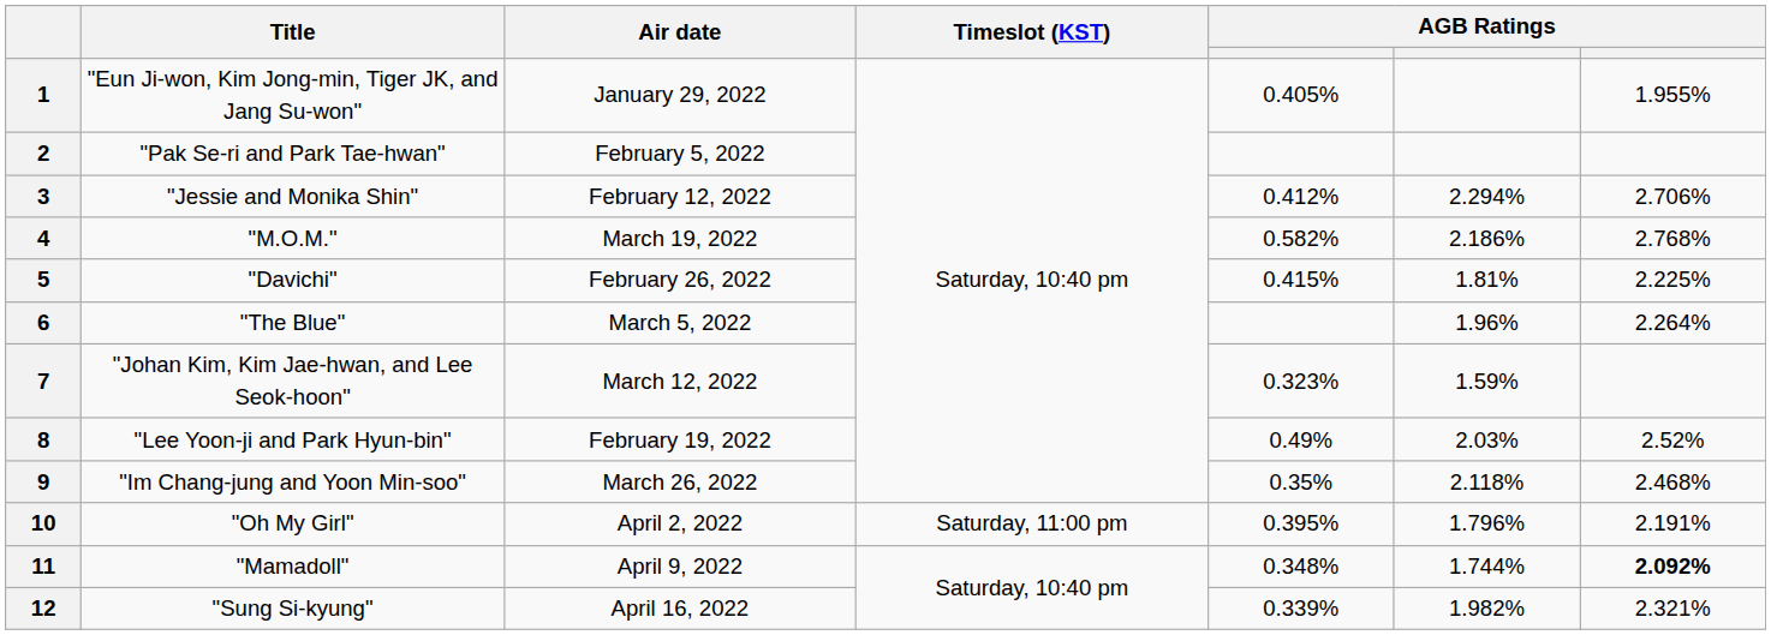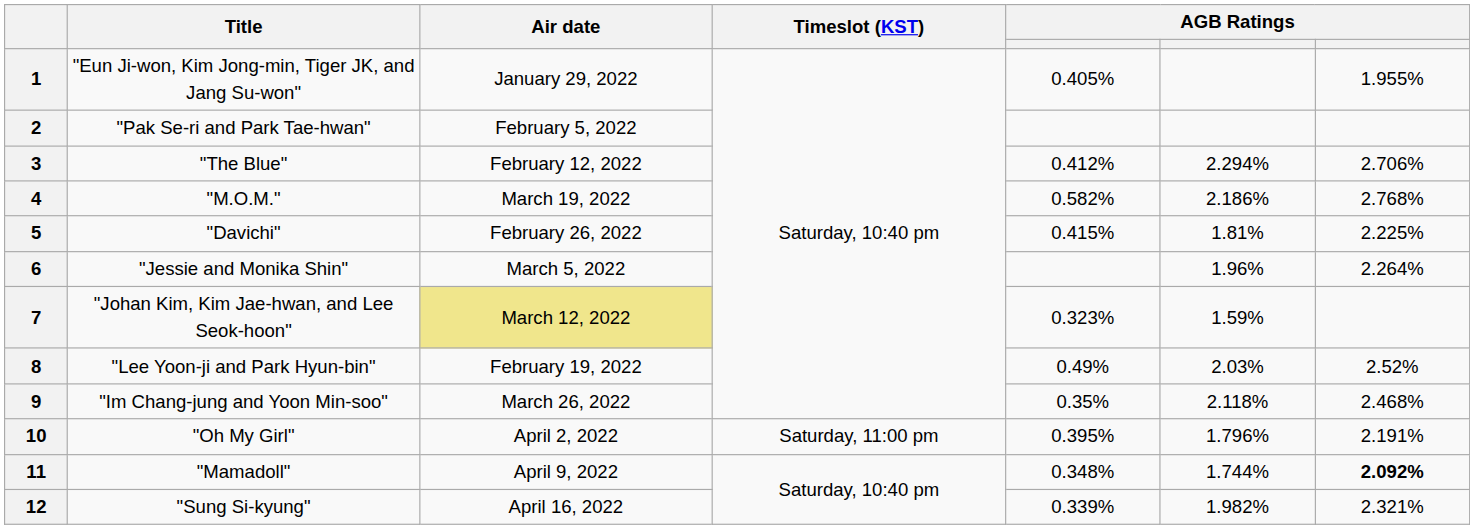 <table class="sortable wikitable plainrowheaders mw-collapsible" style="text-align:center; line-height:23px; width:100%;">
 <tr>
 <th rowspan=2 class="unsortable"></th>
 <th rowspan=2 class="unsortable" width=24%>Title</th>
 <th rowspan=2 class="unsortable" width=20%>Air date</th>
 <th rowspan=2 class="unsortable" width=20%>Timeslot (<a href='#'>KST</a>)</th>
 <th colspan=3>AGB Ratings</th>
 </tr>
 <tr>
 <th></th>
 <th></th>
 <th></th>
 </tr>
 <tr>
 <th>1</th>
 <td>"Eun Ji-won, Kim Jong-min, Tiger JK, and Jang Su-won"</td>
 <td>January 29, 2022</td>
 <td rowspan="9">Saturday, 10:40 pm</td>
 <td>0.405%</td>
 <td></td>
 <td>1.955%</td>
 </tr>
 <tr>
 <th>2</th>
 <td>"Pak Se-ri and Park Tae-hwan"</td>
 <td>February 5, 2022</td>
 <td></td>
 <td></td>
 <td></td>
 </tr>
 <tr>
 <th>3</th>
-<td>"Jessie and Monika Shin"</td>
+<td>"The Blue"</td>
 <td>February 12, 2022</td>
 <td>0.412%</td>
 <td>2.294%</td>
 <td>2.706%</td>
 </tr>
 <tr>
 <th>4</th>
 <td>"M.O.M."</td>
 <td>March 19, 2022</td>
 <td>0.582%</td>
 <td>2.186%</td>
 <td>2.768%</td>
 </tr>
 <tr>
 <th>5</th>
 <td>"Davichi"</td>
 <td>February 26, 2022</td>
 <td>0.415%</td>
 <td>1.81%</td>
 <td>2.225%</td>
 </tr>
 <tr>
 <th>6</th>
-<td>"The Blue"</td>
+<td>"Jessie and Monika Shin"</td>
 <td>March 5, 2022</td>
 <td></td>
 <td>1.96%</td>
 <td>2.264%</td>
 </tr>
 <tr>
 <th>7</th>
 <td>"Johan Kim, Kim Jae-hwan, and Lee Seok-hoon"</td>
-<td>March 12, 2022</td>
+<td style="background: khaki;">March 12, 2022</td>
 <td>0.323%</td>
 <td>1.59%</td>
 <td></td>
 </tr>
 <tr>
 <th>8</th>
 <td>"Lee Yoon-ji and Park Hyun-bin"</td>
 <td>February 19, 2022</td>
 <td>0.49%</td>
 <td>2.03%</td>
 <td>2.52%</td>
 </tr>
 <tr>
 <th>9</th>
 <td>"Im Chang-jung and Yoon Min-soo"</td>
 <td>March 26, 2022</td>
 <td>0.35%</td>
 <td>2.118%</td>
 <td>2.468%</td>
 </tr>
 <tr>
 <th>10</th>
 <td>"Oh My Girl"</td>
 <td>April 2, 2022</td>
 <td>Saturday, 11:00 pm</td>
 <td>0.395%</td>
 <td>1.796%</td>
 <td>2.191%</td>
 </tr>
 <tr>
 <th>11</th>
 <td>"Mamadoll"</td>
 <td>April 9, 2022</td>
 <td rowspan="2">Saturday, 10:40 pm</td>
 <td>0.348%</td>
 <td>1.744%</td>
 <td><strong>2.092%</strong></td>
 </tr>
 <tr>
 <th>12</th>
 <td>"Sung Si-kyung"</td>
 <td>April 16, 2022</td>
 <td>0.339%</td>
 <td>1.982%</td>
 <td>2.321%</td>
 </tr>
 </table>
